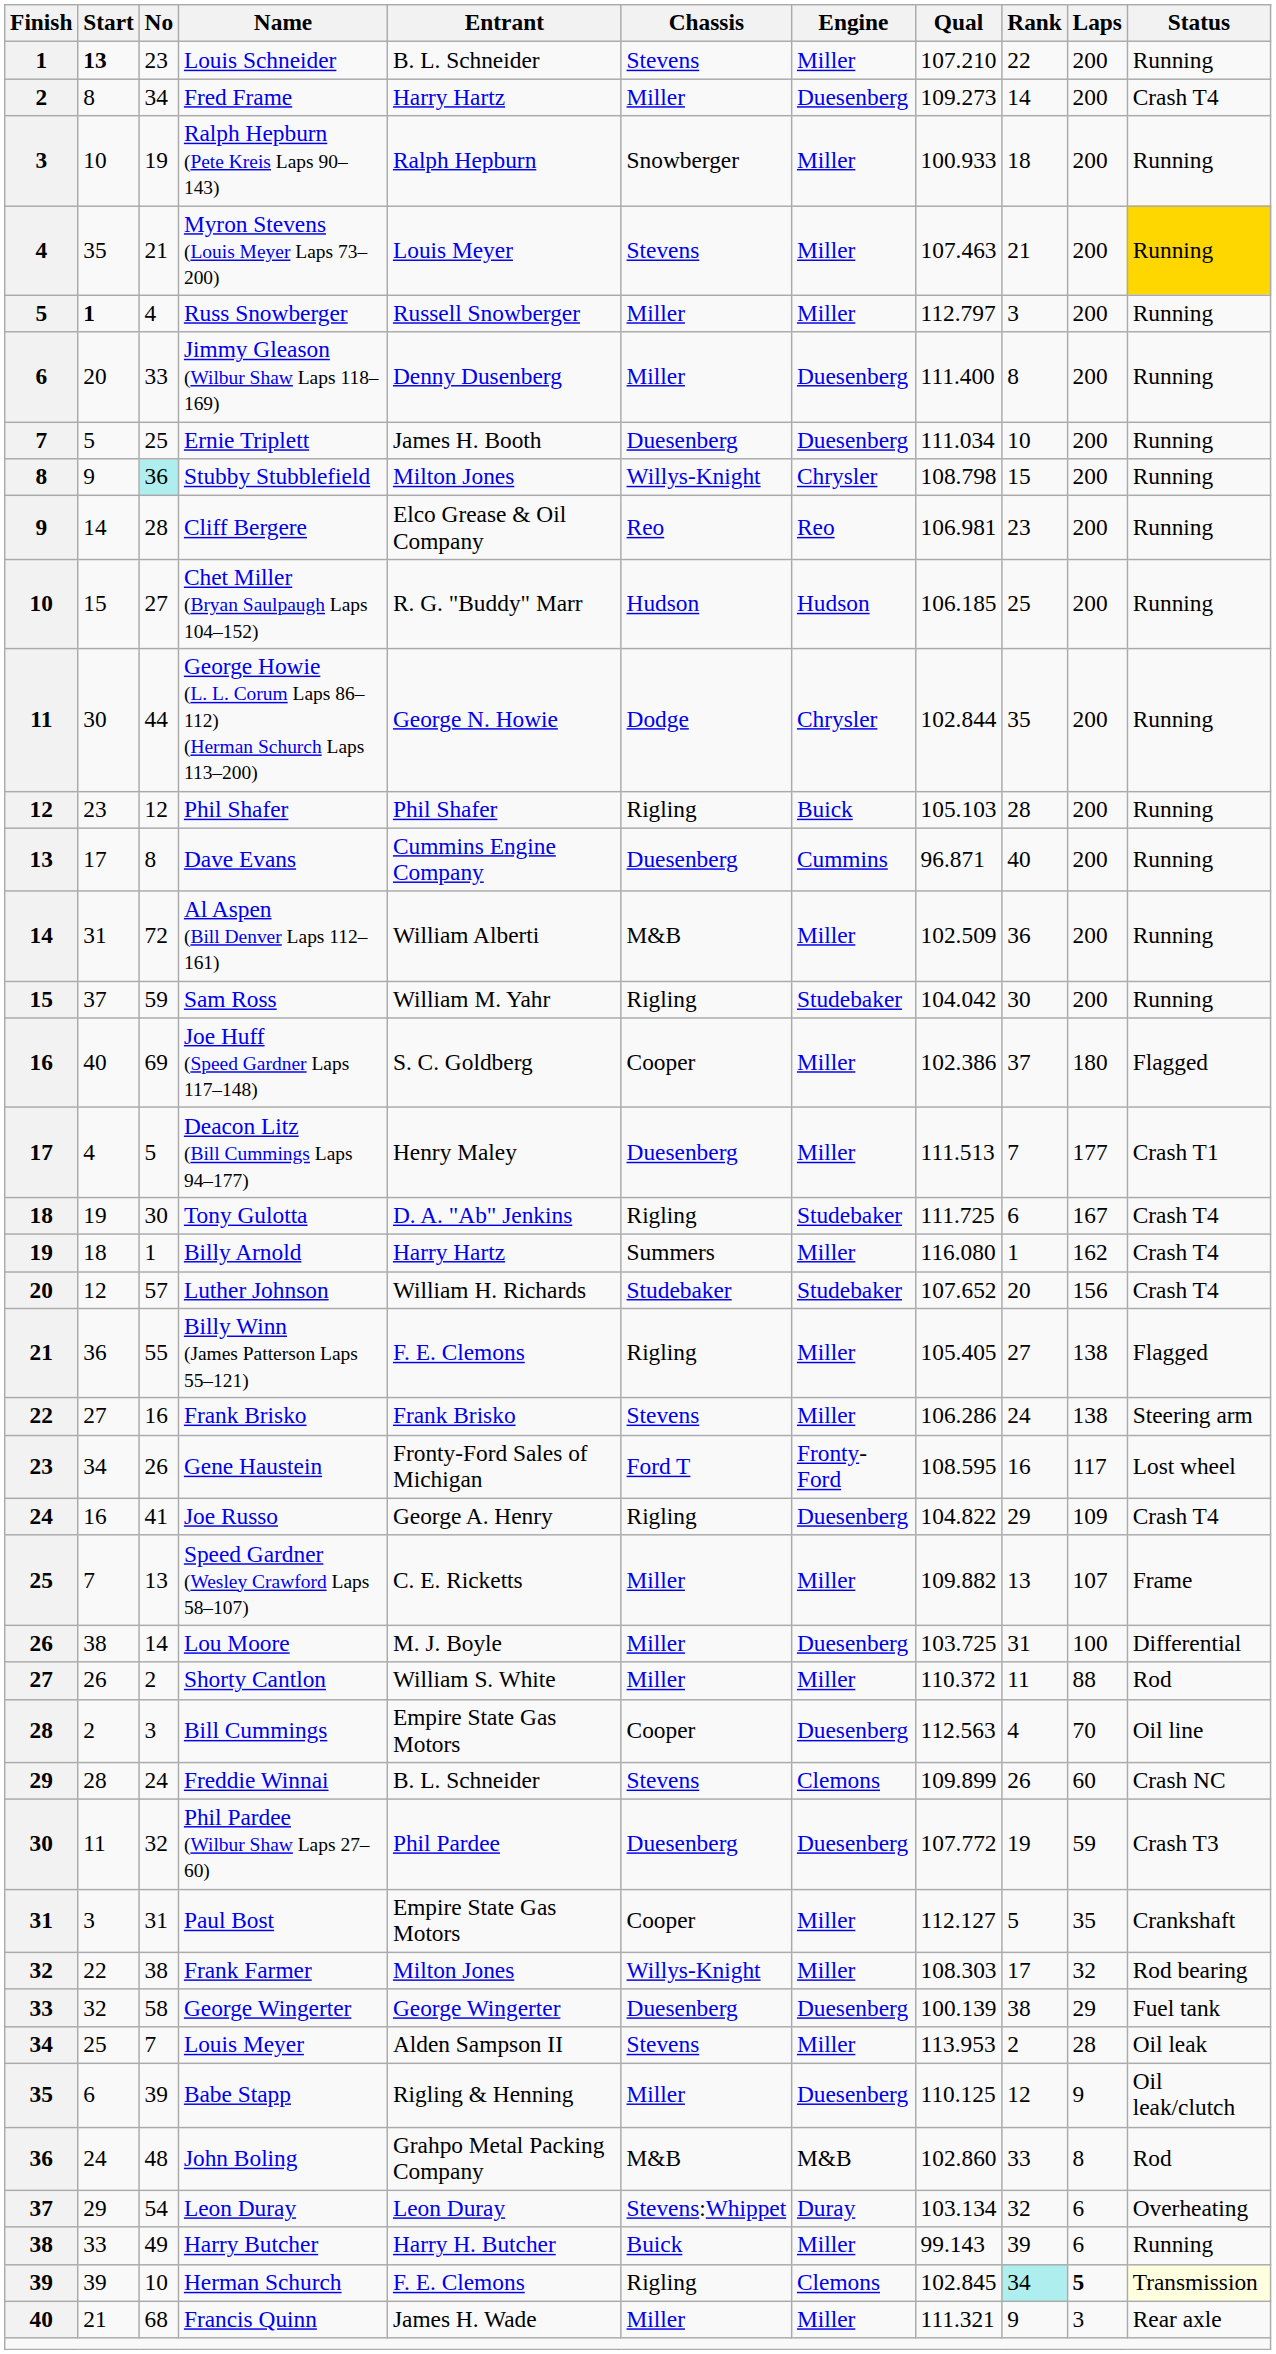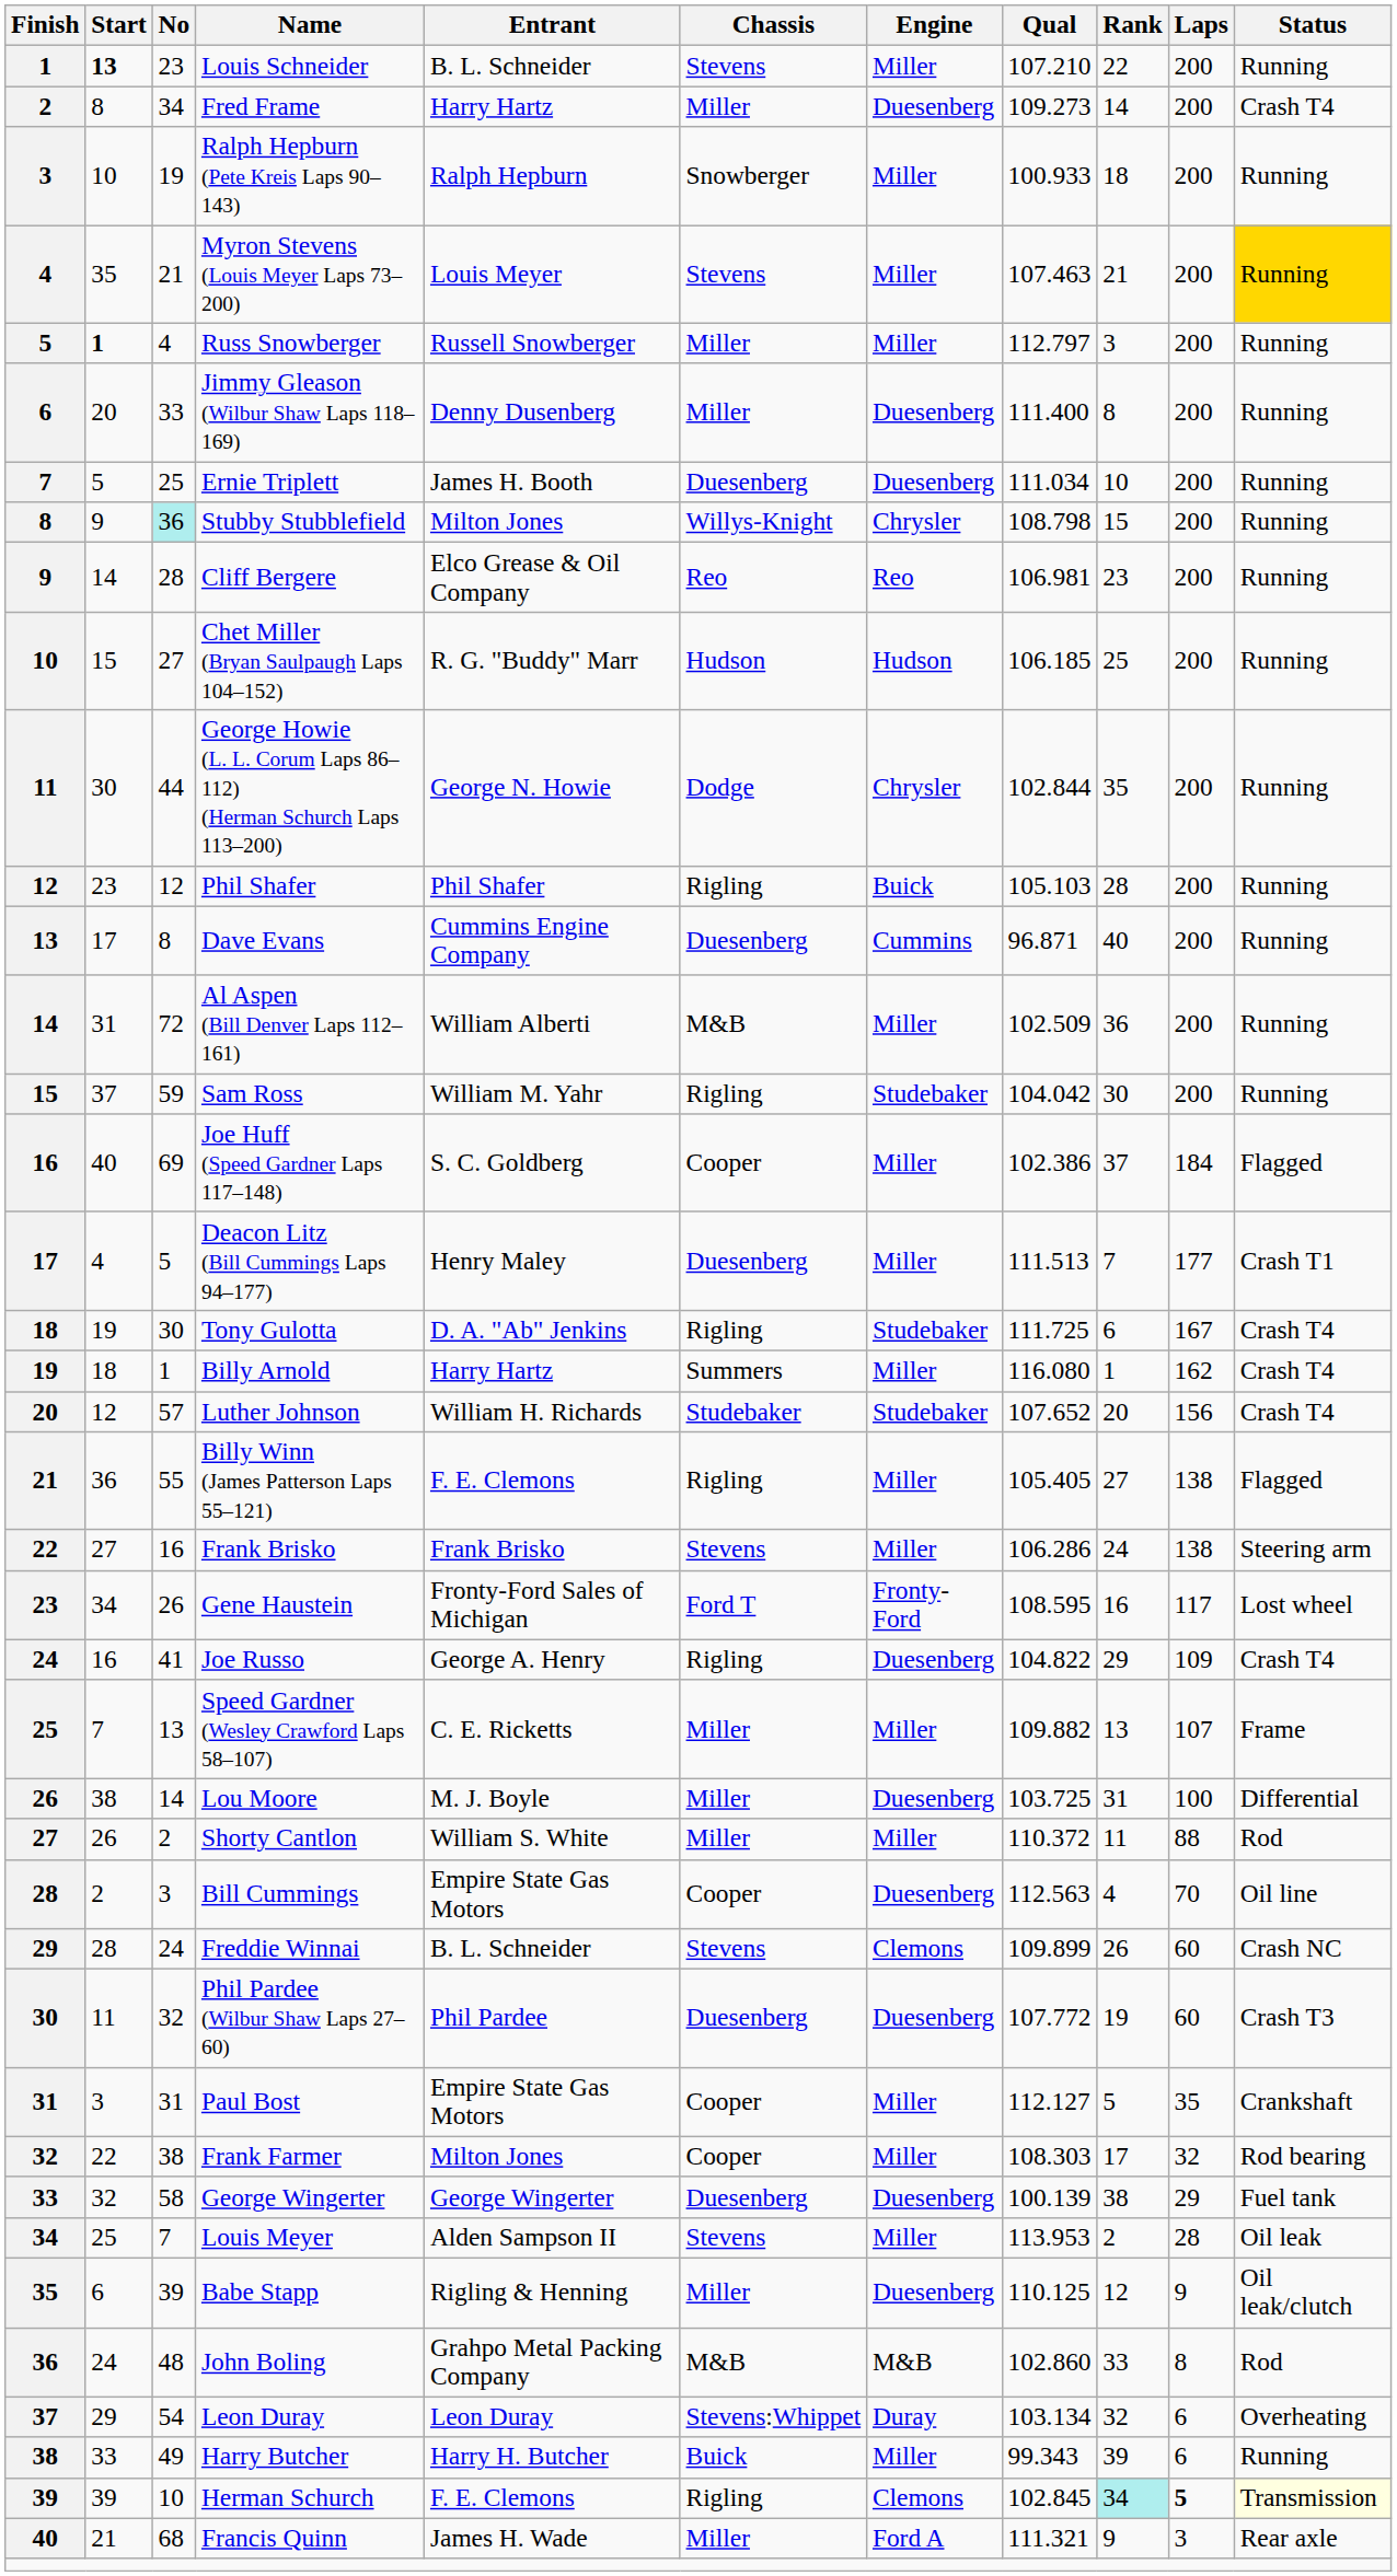 <table class="wikitable">
 <tr>
 <th>Finish</th>
 <th>Start</th>
 <th>No</th>
 <th>Name</th>
 <th>Entrant</th>
 <th>Chassis</th>
 <th>Engine</th>
 <th>Qual</th>
 <th>Rank</th>
 <th>Laps</th>
 <th>Status</th>
 </tr>
 <tr>
 <th>1</th>
 <td><strong>13</strong></td>
 <td>23</td>
 <td> <a href='#'>Louis Schneider</a></td>
 <td>B. L. Schneider</td>
 <td><a href='#'>Stevens</a></td>
 <td><a href='#'>Miller</a></td>
 <td>107.210</td>
 <td>22</td>
 <td>200</td>
 <td>Running</td>
 </tr>
 <tr>
 <th>2</th>
 <td>8</td>
 <td>34</td>
 <td> <a href='#'>Fred Frame</a></td>
 <td><a href='#'>Harry Hartz</a></td>
 <td><a href='#'>Miller</a></td>
 <td><a href='#'>Duesenberg</a></td>
 <td>109.273</td>
 <td>14</td>
 <td>200</td>
 <td>Crash T4</td>
 </tr>
 <tr>
 <th>3</th>
 <td>10</td>
 <td>19</td>
 <td> <a href='#'>Ralph Hepburn</a><br><small>(<a href='#'>Pete Kreis</a> Laps 90–143)</small></td>
 <td><a href='#'>Ralph Hepburn</a></td>
 <td>Snowberger</td>
 <td><a href='#'>Miller</a></td>
 <td>100.933</td>
 <td>18</td>
 <td>200</td>
 <td>Running</td>
 </tr>
 <tr>
 <th>4</th>
 <td>35</td>
 <td>21</td>
 <td> <a href='#'>Myron Stevens</a> <strong></strong><br><small>(<a href='#'>Louis Meyer</a> Laps 73–200)</small></td>
 <td><a href='#'>Louis Meyer</a></td>
 <td><a href='#'>Stevens</a></td>
 <td><a href='#'>Miller</a></td>
 <td>107.463</td>
 <td>21</td>
 <td>200</td>
 <td style="background: gold;">Running</td>
 </tr>
 <tr>
 <th>5</th>
 <td><strong>1</strong></td>
 <td>4</td>
 <td> <a href='#'>Russ Snowberger</a></td>
 <td><a href='#'>Russell Snowberger</a></td>
 <td><a href='#'>Miller</a></td>
 <td><a href='#'>Miller</a></td>
 <td>112.797</td>
 <td>3</td>
 <td>200</td>
 <td>Running</td>
 </tr>
 <tr>
 <th>6</th>
 <td>20</td>
 <td>33</td>
 <td> <a href='#'>Jimmy Gleason</a><br><small>(<a href='#'>Wilbur Shaw</a> Laps 118–169)</small></td>
 <td><a href='#'>Denny Dusenberg</a></td>
 <td><a href='#'>Miller</a></td>
 <td><a href='#'>Duesenberg</a></td>
 <td>111.400</td>
 <td>8</td>
 <td>200</td>
 <td>Running</td>
 </tr>
 <tr>
 <th>7</th>
 <td>5</td>
 <td>25</td>
 <td> <a href='#'>Ernie Triplett</a></td>
 <td>James H. Booth</td>
 <td><a href='#'>Duesenberg</a></td>
 <td><a href='#'>Duesenberg</a></td>
 <td>111.034</td>
 <td>10</td>
 <td>200</td>
 <td>Running</td>
 </tr>
 <tr>
 <th>8</th>
 <td>9</td>
 <td style="background: paleturquoise;">36</td>
 <td> <a href='#'>Stubby Stubblefield</a> <strong></strong></td>
 <td><a href='#'>Milton Jones</a></td>
 <td><a href='#'>Willys-Knight</a></td>
 <td><a href='#'>Chrysler</a></td>
 <td>108.798</td>
 <td>15</td>
 <td>200</td>
 <td>Running</td>
 </tr>
 <tr>
 <th>9</th>
 <td>14</td>
 <td>28</td>
 <td> <a href='#'>Cliff Bergere</a></td>
 <td>Elco Grease & Oil Company</td>
 <td><a href='#'>Reo</a></td>
 <td><a href='#'>Reo</a></td>
 <td>106.981</td>
 <td>23</td>
 <td>200</td>
 <td>Running</td>
 </tr>
 <tr>
 <th>10</th>
 <td>15</td>
 <td>27</td>
 <td> <a href='#'>Chet Miller</a><br><small>(<a href='#'>Bryan Saulpaugh</a> Laps 104–152)</small></td>
 <td>R. G. "Buddy" Marr</td>
 <td><a href='#'>Hudson</a></td>
 <td><a href='#'>Hudson</a></td>
 <td>106.185</td>
 <td>25</td>
 <td>200</td>
 <td>Running</td>
 </tr>
 <tr>
 <th>11</th>
 <td>30</td>
 <td>44</td>
 <td> <a href='#'>George Howie</a> <strong></strong><br><small>(<a href='#'>L. L. Corum</a> Laps 86–112)</small><br><small>(<a href='#'>Herman Schurch</a> Laps 113–200)</small></td>
 <td><a href='#'>George N. Howie</a></td>
 <td><a href='#'>Dodge</a></td>
 <td><a href='#'>Chrysler</a></td>
 <td>102.844</td>
 <td>35</td>
 <td>200</td>
 <td>Running</td>
 </tr>
 <tr>
 <th>12</th>
 <td>23</td>
 <td>12</td>
 <td> <a href='#'>Phil Shafer</a></td>
 <td><a href='#'>Phil Shafer</a></td>
 <td>Rigling</td>
 <td><a href='#'>Buick</a></td>
 <td>105.103</td>
 <td>28</td>
 <td>200</td>
 <td>Running</td>
 </tr>
 <tr>
 <th>13</th>
 <td>17</td>
 <td>8</td>
 <td> <a href='#'>Dave Evans</a></td>
 <td><a href='#'>Cummins Engine Company</a></td>
 <td><a href='#'>Duesenberg</a></td>
 <td><a href='#'>Cummins</a></td>
 <td>96.871</td>
 <td>40</td>
 <td>200</td>
 <td>Running</td>
 </tr>
 <tr>
 <th>14</th>
 <td>31</td>
 <td>72</td>
 <td> <a href='#'>Al Aspen</a> <strong></strong><br><small>(<a href='#'>Bill Denver</a> Laps 112–161)</small></td>
 <td>William Alberti</td>
 <td>M&B</td>
 <td><a href='#'>Miller</a></td>
 <td>102.509</td>
 <td>36</td>
 <td>200</td>
 <td>Running</td>
 </tr>
 <tr>
 <th>15</th>
 <td>37</td>
 <td>59</td>
 <td> <a href='#'>Sam Ross</a></td>
 <td>William M. Yahr</td>
 <td>Rigling</td>
 <td><a href='#'>Studebaker</a></td>
 <td>104.042</td>
 <td>30</td>
 <td>200</td>
 <td>Running</td>
 </tr>
 <tr>
 <th>16</th>
 <td>40</td>
 <td>69</td>
 <td> <a href='#'>Joe Huff</a><br><small>(<a href='#'>Speed Gardner</a> Laps 117–148)</small></td>
 <td>S. C. Goldberg</td>
 <td>Cooper</td>
 <td><a href='#'>Miller</a></td>
 <td>102.386</td>
 <td>37</td>
-<td>180</td>
+<td>184</td>
 <td>Flagged</td>
 </tr>
 <tr>
 <th>17</th>
 <td>4</td>
 <td>5</td>
 <td> <a href='#'>Deacon Litz</a><br><small>(<a href='#'>Bill Cummings</a> Laps 94–177)</small></td>
 <td>Henry Maley</td>
 <td><a href='#'>Duesenberg</a></td>
 <td><a href='#'>Miller</a></td>
 <td>111.513</td>
 <td>7</td>
 <td>177</td>
 <td>Crash T1</td>
 </tr>
 <tr>
 <th>18</th>
 <td>19</td>
 <td>30</td>
 <td> <a href='#'>Tony Gulotta</a></td>
 <td><a href='#'>D. A. "Ab" Jenkins</a></td>
 <td>Rigling</td>
 <td><a href='#'>Studebaker</a></td>
 <td>111.725</td>
 <td>6</td>
 <td>167</td>
 <td>Crash T4</td>
 </tr>
 <tr>
 <th>19</th>
 <td>18</td>
 <td>1</td>
 <td> <a href='#'>Billy Arnold</a> <strong></strong></td>
 <td><a href='#'>Harry Hartz</a></td>
 <td>Summers</td>
 <td><a href='#'>Miller</a></td>
 <td>116.080</td>
 <td>1</td>
 <td>162</td>
 <td>Crash T4</td>
 </tr>
 <tr>
 <th>20</th>
 <td>12</td>
 <td>57</td>
 <td> <a href='#'>Luther Johnson</a> <strong></strong></td>
 <td>William H. Richards</td>
 <td><a href='#'>Studebaker</a></td>
 <td><a href='#'>Studebaker</a></td>
 <td>107.652</td>
 <td>20</td>
 <td>156</td>
 <td>Crash T4</td>
 </tr>
 <tr>
 <th>21</th>
 <td>36</td>
 <td>55</td>
 <td> <a href='#'>Billy Winn</a> <strong></strong><br><small>(James Patterson Laps 55–121)</small></td>
 <td><a href='#'>F. E. Clemons</a></td>
 <td>Rigling</td>
 <td><a href='#'>Miller</a></td>
 <td>105.405</td>
 <td>27</td>
 <td>138</td>
 <td>Flagged</td>
 </tr>
 <tr>
 <th>22</th>
 <td>27</td>
 <td>16</td>
 <td> <a href='#'>Frank Brisko</a></td>
 <td><a href='#'>Frank Brisko</a></td>
 <td><a href='#'>Stevens</a></td>
 <td><a href='#'>Miller</a></td>
 <td>106.286</td>
 <td>24</td>
 <td>138</td>
 <td>Steering arm</td>
 </tr>
 <tr>
 <th>23</th>
 <td>34</td>
 <td>26</td>
 <td> <a href='#'>Gene Haustein</a> <strong></strong></td>
 <td>Fronty-Ford Sales of Michigan</td>
 <td><a href='#'>Ford T</a></td>
 <td><a href='#'>Fronty</a>-<a href='#'>Ford</a></td>
 <td>108.595</td>
 <td>16</td>
 <td>117</td>
 <td>Lost wheel</td>
 </tr>
 <tr>
 <th>24</th>
 <td>16</td>
 <td>41</td>
 <td> <a href='#'>Joe Russo</a> <strong></strong></td>
 <td>George A. Henry</td>
 <td>Rigling</td>
 <td><a href='#'>Duesenberg</a></td>
 <td>104.822</td>
 <td>29</td>
 <td>109</td>
 <td>Crash T4</td>
 </tr>
 <tr>
 <th>25</th>
 <td>7</td>
 <td>13</td>
 <td> <a href='#'>Speed Gardner</a><br><small>(<a href='#'>Wesley Crawford</a> Laps 58–107)</small></td>
 <td>C. E. Ricketts</td>
 <td><a href='#'>Miller</a></td>
 <td><a href='#'>Miller</a></td>
 <td>109.882</td>
 <td>13</td>
 <td>107</td>
 <td>Frame</td>
 </tr>
 <tr>
 <th>26</th>
 <td>38</td>
 <td>14</td>
 <td> <a href='#'>Lou Moore</a></td>
 <td>M. J. Boyle</td>
 <td><a href='#'>Miller</a></td>
 <td><a href='#'>Duesenberg</a></td>
 <td>103.725</td>
 <td>31</td>
 <td>100</td>
 <td>Differential</td>
 </tr>
 <tr>
 <th>27</th>
 <td>26</td>
 <td>2</td>
 <td> <a href='#'>Shorty Cantlon</a></td>
 <td>William S. White</td>
 <td><a href='#'>Miller</a></td>
 <td><a href='#'>Miller</a></td>
 <td>110.372</td>
 <td>11</td>
 <td>88</td>
 <td>Rod</td>
 </tr>
 <tr>
 <th>28</th>
 <td>2</td>
 <td>3</td>
 <td> <a href='#'>Bill Cummings</a></td>
 <td>Empire State Gas Motors</td>
 <td>Cooper</td>
 <td><a href='#'>Duesenberg</a></td>
 <td>112.563</td>
 <td>4</td>
 <td>70</td>
 <td>Oil line</td>
 </tr>
 <tr>
 <th>29</th>
 <td>28</td>
 <td>24</td>
 <td> <a href='#'>Freddie Winnai</a></td>
 <td>B. L. Schneider</td>
 <td><a href='#'>Stevens</a></td>
 <td><a href='#'>Clemons</a></td>
 <td>109.899</td>
 <td>26</td>
 <td>60</td>
 <td>Crash NC</td>
 </tr>
 <tr>
 <th>30</th>
 <td>11</td>
 <td>32</td>
 <td> <a href='#'>Phil Pardee</a> <strong></strong><br><small>(<a href='#'>Wilbur Shaw</a> Laps 27–60)</small></td>
 <td><a href='#'>Phil Pardee</a></td>
 <td><a href='#'>Duesenberg</a></td>
 <td><a href='#'>Duesenberg</a></td>
 <td>107.772</td>
 <td>19</td>
-<td>59</td>
+<td>60</td>
 <td>Crash T3</td>
 </tr>
 <tr>
 <th>31</th>
 <td>3</td>
 <td>31</td>
 <td> <a href='#'>Paul Bost</a> <strong></strong></td>
 <td>Empire State Gas Motors</td>
 <td>Cooper</td>
 <td><a href='#'>Miller</a></td>
 <td>112.127</td>
 <td>5</td>
 <td>35</td>
 <td>Crankshaft</td>
 </tr>
 <tr>
 <th>32</th>
 <td>22</td>
 <td>38</td>
 <td> <a href='#'>Frank Farmer</a></td>
 <td><a href='#'>Milton Jones</a></td>
-<td><a href='#'>Willys-Knight</a></td>
+<td>Cooper</td>
 <td><a href='#'>Miller</a></td>
 <td>108.303</td>
 <td>17</td>
 <td>32</td>
 <td>Rod bearing</td>
 </tr>
 <tr>
 <th>33</th>
 <td>32</td>
 <td>58</td>
 <td> <a href='#'>George Wingerter</a> <strong></strong></td>
 <td><a href='#'>George Wingerter</a></td>
 <td><a href='#'>Duesenberg</a></td>
 <td><a href='#'>Duesenberg</a></td>
 <td>100.139</td>
 <td>38</td>
 <td>29</td>
 <td>Fuel tank</td>
 </tr>
 <tr>
 <th>34</th>
 <td>25</td>
 <td>7</td>
 <td> <a href='#'>Louis Meyer</a> <strong></strong></td>
 <td>Alden Sampson II</td>
 <td><a href='#'>Stevens</a></td>
 <td><a href='#'>Miller</a></td>
 <td>113.953</td>
 <td>2</td>
 <td>28</td>
 <td>Oil leak</td>
 </tr>
 <tr>
 <th>35</th>
 <td>6</td>
 <td>39</td>
 <td> <a href='#'>Babe Stapp</a></td>
 <td>Rigling & Henning</td>
 <td><a href='#'>Miller</a></td>
 <td><a href='#'>Duesenberg</a></td>
 <td>110.125</td>
 <td>12</td>
 <td>9</td>
 <td>Oil leak/clutch</td>
 </tr>
 <tr>
 <th>36</th>
 <td>24</td>
 <td>48</td>
 <td> <a href='#'>John Boling</a></td>
 <td>Grahpo Metal Packing Company</td>
 <td>M&B</td>
 <td>M&B</td>
 <td>102.860</td>
 <td>33</td>
 <td>8</td>
 <td>Rod</td>
 </tr>
 <tr>
 <th>37</th>
 <td>29</td>
 <td>54</td>
 <td> <a href='#'>Leon Duray</a></td>
 <td><a href='#'>Leon Duray</a></td>
 <td><a href='#'>Stevens</a>:<a href='#'>Whippet</a></td>
 <td><a href='#'>Duray</a></td>
 <td>103.134</td>
 <td>32</td>
 <td>6</td>
 <td>Overheating</td>
 </tr>
 <tr>
 <th>38</th>
 <td>33</td>
 <td>49</td>
 <td> <a href='#'>Harry Butcher</a></td>
 <td><a href='#'>Harry H. Butcher</a></td>
 <td><a href='#'>Buick</a></td>
 <td><a href='#'>Miller</a></td>
-<td>99.143</td>
+<td>99.343</td>
 <td>39</td>
 <td>6</td>
 <td>Running</td>
 </tr>
 <tr>
 <th>39</th>
 <td>39</td>
 <td>10</td>
 <td> <a href='#'>Herman Schurch</a></td>
 <td><a href='#'>F. E. Clemons</a></td>
 <td>Rigling</td>
 <td><a href='#'>Clemons</a></td>
 <td>102.845</td>
 <td style="background: paleturquoise;">34</td>
 <td><strong>5</strong></td>
 <td style="background: lightyellow;">Transmission</td>
 </tr>
 <tr>
 <th>40</th>
 <td>21</td>
 <td>68</td>
 <td> <a href='#'>Francis Quinn</a> <strong></strong></td>
 <td>James H. Wade</td>
 <td><a href='#'>Miller</a></td>
-<td><a href='#'>Miller</a></td>
+<td><a href='#'>Ford A</a></td>
 <td>111.321</td>
 <td>9</td>
 <td>3</td>
 <td>Rear axle</td>
 </tr>
 <tr>
 <td colspan=12 style="text-align:center"></td>
 </tr>
 </table>
